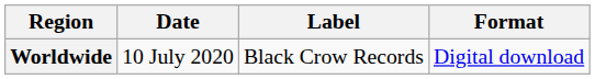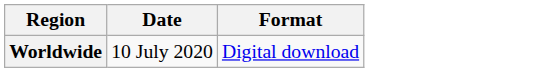 <table class="wikitable plainrowheaders">
 <tr>
 <th scope="col">Region</th>
 <th scope="col">Date</th>
-<th scope="col">Label</th>
 <th scope="col">Format</th>
 </tr>
 <tr>
 <th scope="row">Worldwide</th>
 <td>10 July 2020</td>
-<td>Black Crow Records</td>
 <td><a href='#'>Digital download</a></td>
 </tr>
 </table>
